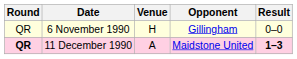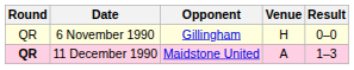 <table class="wikitable" style="text-align:center">
 <tr>
 <th>Round</th>
 <th>Date</th>
+<th>Opponent</th>
 <th>Venue</th>
-<th>Opponent</th>
 <th>Result</th>
 </tr>
 <tr style="background-color: #ffffdd;">
 <td>QR</td>
 <td>6 November 1990</td>
+<td><a href='#'>Gillingham</a></td>
 <td>H</td>
-<td><a href='#'>Gillingham</a></td>
 <td>0–0</td>
 </tr>
 <tr style="background-color: #ffd0e3;">
 <td><strong>QR</strong></td>
 <td>11 December 1990</td>
+<td><a href='#'>Maidstone United</a></td>
 <td>A</td>
-<td><a href='#'>Maidstone United</a></td>
-<td><strong>1–3</strong></td>
+<td>1–3</td>
 </tr>
 </table>
